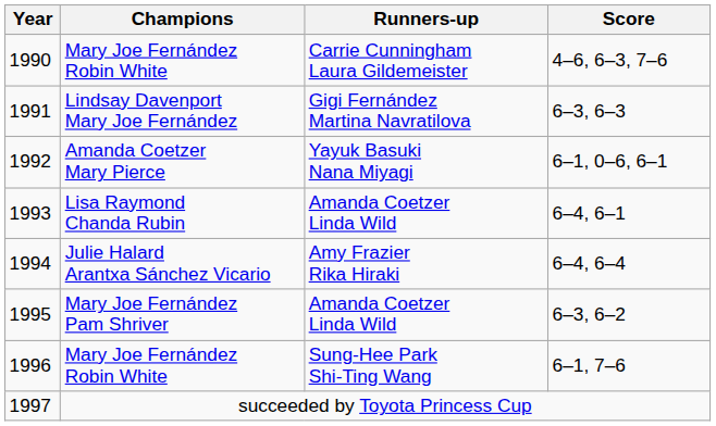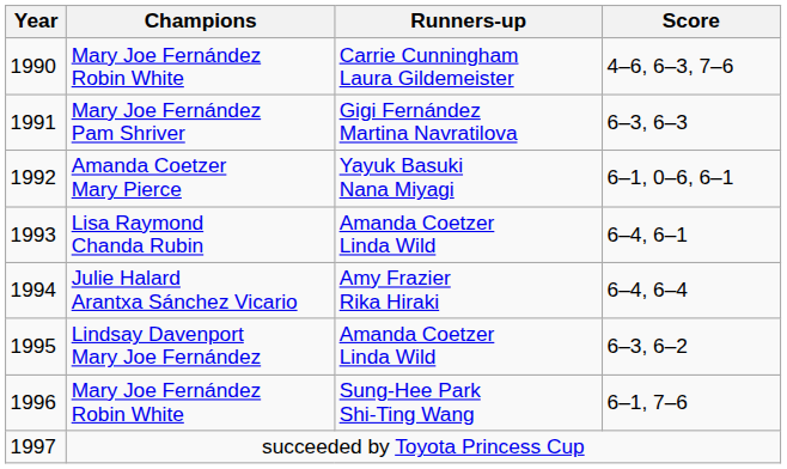 <table class="wikitable">
 <tr>
 <th style="width:40px">Year</th>
 <th style="width:200px">Champions</th>
 <th style="width:200px">Runners-up</th>
 <th style="width:130px" class="unsortable">Score</th>
 </tr>
 <tr>
 <td>1990</td>
 <td> <a href='#'>Mary Joe Fernández</a> <br>  <a href='#'>Robin White</a></td>
 <td> <a href='#'>Carrie Cunningham</a> <br>  <a href='#'>Laura Gildemeister</a></td>
 <td>4–6, 6–3, 7–6</td>
 </tr>
 <tr>
 <td>1991</td>
-<td> <a href='#'>Lindsay Davenport</a> <br>  <a href='#'>Mary Joe Fernández</a></td>
+<td> <a href='#'>Mary Joe Fernández</a> <br>  <a href='#'>Pam Shriver</a></td>
 <td> <a href='#'>Gigi Fernández</a> <br>  <a href='#'>Martina Navratilova</a></td>
 <td>6–3, 6–3</td>
 </tr>
 <tr>
 <td>1992</td>
 <td> <a href='#'>Amanda Coetzer</a> <br>  <a href='#'>Mary Pierce</a></td>
 <td> <a href='#'>Yayuk Basuki</a> <br>  <a href='#'>Nana Miyagi</a></td>
 <td>6–1, 0–6, 6–1</td>
 </tr>
 <tr>
 <td>1993</td>
 <td> <a href='#'>Lisa Raymond</a> <br>  <a href='#'>Chanda Rubin</a></td>
 <td> <a href='#'>Amanda Coetzer</a> <br>  <a href='#'>Linda Wild</a></td>
 <td>6–4, 6–1</td>
 </tr>
 <tr>
 <td>1994</td>
 <td> <a href='#'>Julie Halard</a> <br>  <a href='#'>Arantxa Sánchez Vicario</a></td>
 <td> <a href='#'>Amy Frazier</a> <br>  <a href='#'>Rika Hiraki</a></td>
 <td>6–4, 6–4</td>
 </tr>
 <tr>
 <td>1995</td>
-<td> <a href='#'>Mary Joe Fernández</a> <br>  <a href='#'>Pam Shriver</a></td>
+<td> <a href='#'>Lindsay Davenport</a> <br>  <a href='#'>Mary Joe Fernández</a></td>
 <td> <a href='#'>Amanda Coetzer</a> <br>  <a href='#'>Linda Wild</a></td>
 <td>6–3, 6–2</td>
 </tr>
 <tr>
 <td>1996</td>
 <td> <a href='#'>Mary Joe Fernández</a> <br>  <a href='#'>Robin White</a></td>
 <td> <a href='#'>Sung-Hee Park</a> <br>  <a href='#'>Shi-Ting Wang</a></td>
 <td>6–1, 7–6</td>
 </tr>
 <tr>
 <td>1997</td>
 <td colspan="3" align="center">succeeded by <a href='#'>Toyota Princess Cup</a></td>
 </tr>
 </table>
